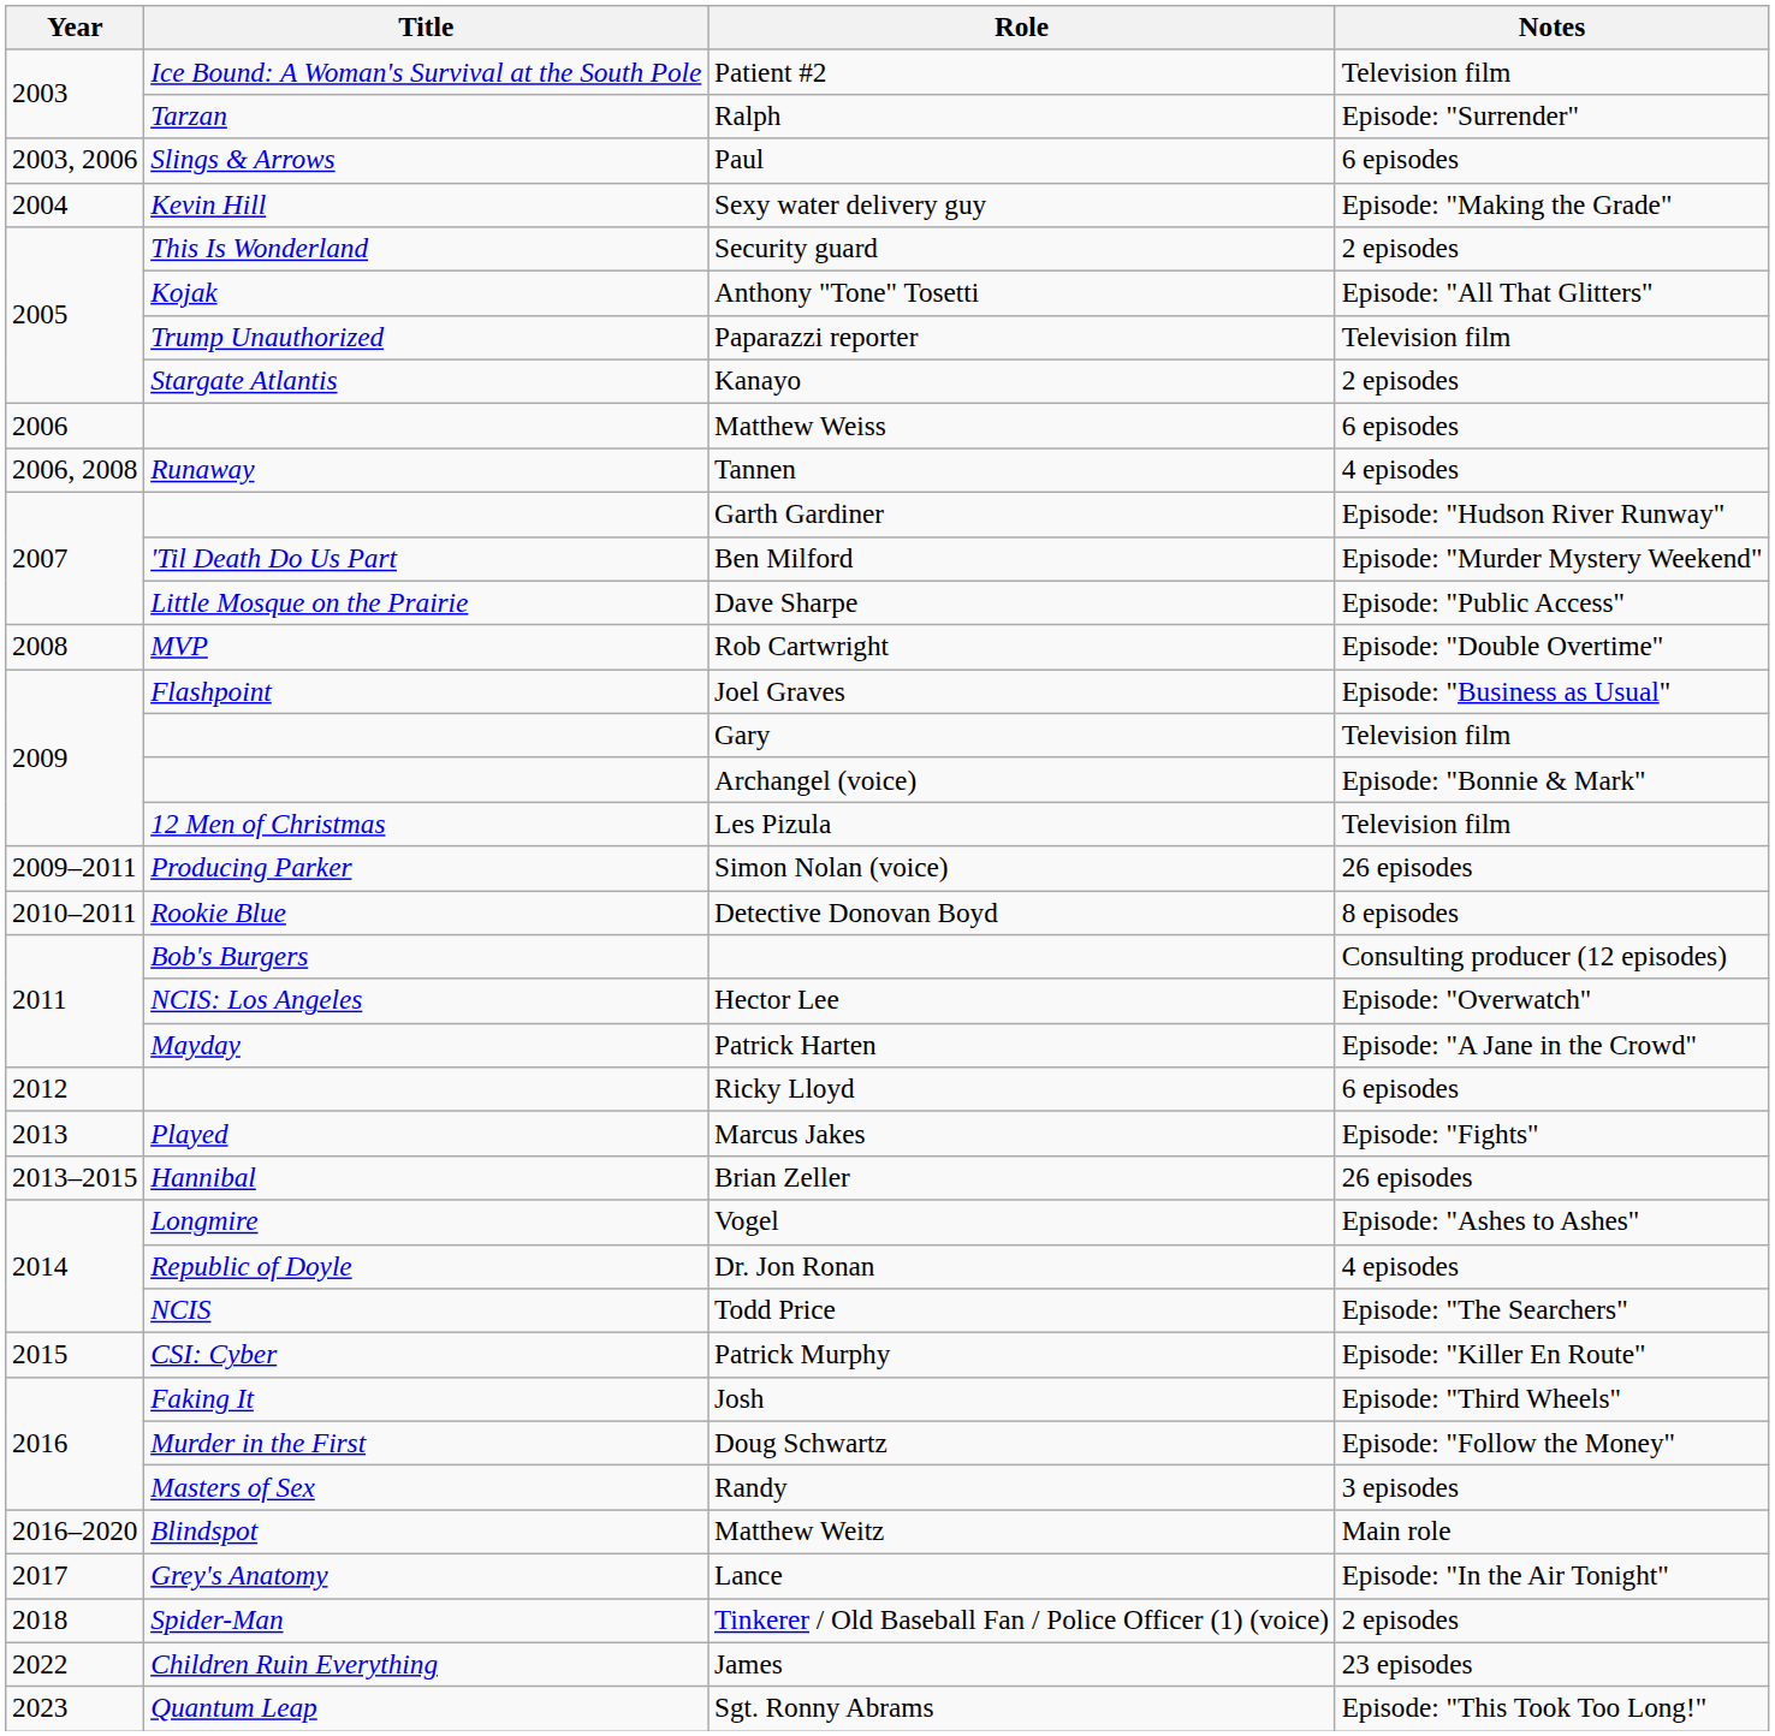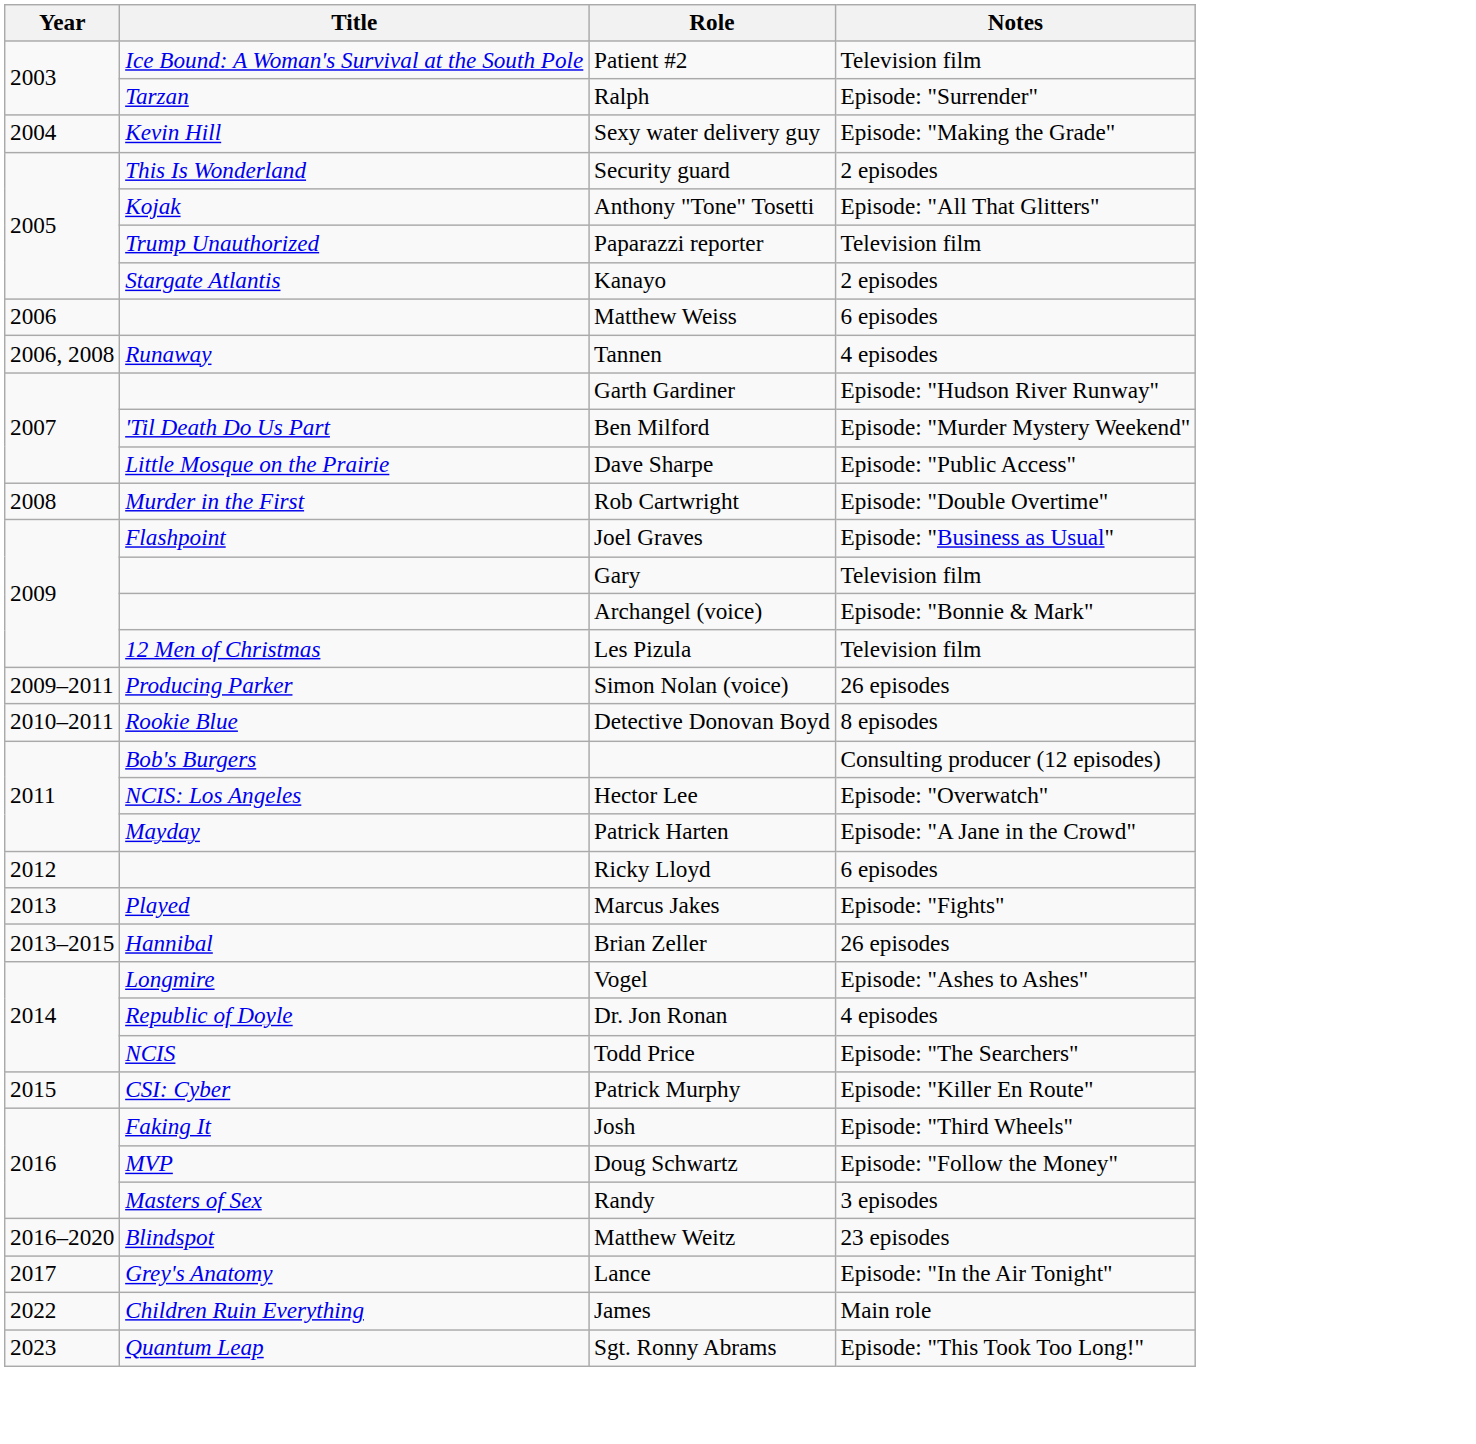 <table class="wikitable sortable">
 <tr>
 <th>Year</th>
 <th>Title</th>
 <th>Role</th>
 <th class="unsortable">Notes</th>
 </tr>
 <tr>
 <td rowspan="2">2003</td>
 <td><em><a href='#'>Ice Bound: A Woman's Survival at the South Pole</a></em></td>
 <td>Patient #2</td>
 <td>Television film</td>
 </tr>
 <tr>
 <td><em><a href='#'>Tarzan</a></em></td>
 <td>Ralph</td>
 <td>Episode: "Surrender"</td>
-</tr>
-<tr>
-<td>2003, 2006</td>
-<td><em><a href='#'>Slings & Arrows</a></em></td>
-<td>Paul</td>
-<td>6 episodes</td>
 </tr>
 <tr>
 <td>2004</td>
 <td><em><a href='#'>Kevin Hill</a></em></td>
 <td>Sexy water delivery guy</td>
 <td>Episode: "Making the Grade"</td>
 </tr>
 <tr>
 <td rowspan="4">2005</td>
 <td><em><a href='#'>This Is Wonderland</a></em></td>
 <td>Security guard</td>
 <td>2 episodes</td>
 </tr>
 <tr>
 <td><em><a href='#'>Kojak</a></em></td>
 <td>Anthony "Tone" Tosetti</td>
 <td>Episode: "All That Glitters"</td>
 </tr>
 <tr>
 <td><em><a href='#'>Trump Unauthorized</a></em></td>
 <td>Paparazzi reporter</td>
 <td>Television film</td>
 </tr>
 <tr>
 <td><em><a href='#'>Stargate Atlantis</a></em></td>
 <td>Kanayo</td>
 <td>2 episodes</td>
 </tr>
 <tr>
 <td>2006</td>
 <td><em></em></td>
 <td>Matthew Weiss</td>
 <td>6 episodes</td>
 </tr>
 <tr>
 <td>2006, 2008</td>
 <td><em><a href='#'>Runaway</a></em></td>
 <td>Tannen</td>
 <td>4 episodes</td>
 </tr>
 <tr>
 <td rowspan="3">2007</td>
 <td><em></em></td>
 <td>Garth Gardiner</td>
 <td>Episode: "Hudson River Runway"</td>
 </tr>
 <tr>
 <td data-sort-value="Til Death Do Us Part"><em><a href='#'>'Til Death Do Us Part</a></em></td>
 <td>Ben Milford</td>
 <td>Episode: "Murder Mystery Weekend"</td>
 </tr>
 <tr>
 <td><em><a href='#'>Little Mosque on the Prairie</a></em></td>
 <td>Dave Sharpe</td>
 <td>Episode: "Public Access"</td>
 </tr>
 <tr>
 <td>2008</td>
-<td><em><a href='#'>MVP</a></em></td>
+<td><em><a href='#'>Murder in the First</a></em></td>
 <td>Rob Cartwright</td>
 <td>Episode: "Double Overtime"</td>
 </tr>
 <tr>
 <td rowspan="4">2009</td>
 <td><em><a href='#'>Flashpoint</a></em></td>
 <td>Joel Graves</td>
 <td>Episode: "<a href='#'>Business as Usual</a>"</td>
 </tr>
 <tr>
 <td><em></em></td>
 <td>Gary</td>
 <td>Television film</td>
 </tr>
 <tr>
 <td><em></em></td>
 <td>Archangel (voice)</td>
 <td>Episode: "Bonnie & Mark"</td>
 </tr>
 <tr>
 <td><em><a href='#'>12 Men of Christmas</a></em></td>
 <td>Les Pizula</td>
 <td>Television film</td>
 </tr>
 <tr>
 <td>2009–2011</td>
 <td><em><a href='#'>Producing Parker</a></em></td>
 <td>Simon Nolan (voice)</td>
 <td>26 episodes</td>
 </tr>
 <tr>
 <td>2010–2011</td>
 <td><em><a href='#'>Rookie Blue</a></em></td>
 <td>Detective Donovan Boyd</td>
 <td>8 episodes</td>
 </tr>
 <tr>
 <td rowspan="3">2011</td>
 <td><em><a href='#'>Bob's Burgers</a></em></td>
 <td></td>
 <td>Consulting producer (12 episodes)</td>
 </tr>
 <tr>
 <td><em><a href='#'>NCIS: Los Angeles</a></em></td>
 <td>Hector Lee</td>
 <td>Episode: "Overwatch"</td>
 </tr>
 <tr>
 <td><em><a href='#'>Mayday</a></em></td>
 <td>Patrick Harten</td>
 <td>Episode: "A Jane in the Crowd"</td>
 </tr>
 <tr>
 <td>2012</td>
 <td><em></em></td>
 <td>Ricky Lloyd</td>
 <td>6 episodes</td>
 </tr>
 <tr>
 <td>2013</td>
 <td><em><a href='#'>Played</a></em></td>
 <td>Marcus Jakes</td>
 <td>Episode: "Fights"</td>
 </tr>
 <tr>
 <td>2013–2015</td>
 <td><em><a href='#'>Hannibal</a></em></td>
 <td>Brian Zeller</td>
 <td>26 episodes</td>
 </tr>
 <tr>
 <td rowspan="3">2014</td>
 <td><em><a href='#'>Longmire</a></em></td>
 <td>Vogel</td>
 <td>Episode: "Ashes to Ashes"</td>
 </tr>
 <tr>
 <td><em><a href='#'>Republic of Doyle</a></em></td>
 <td>Dr. Jon Ronan</td>
 <td>4 episodes</td>
 </tr>
 <tr>
 <td><em><a href='#'>NCIS</a></em></td>
 <td>Todd Price</td>
 <td>Episode: "The Searchers"</td>
 </tr>
 <tr>
 <td>2015</td>
 <td><em><a href='#'>CSI: Cyber</a></em></td>
 <td>Patrick Murphy</td>
 <td>Episode: "Killer En Route"</td>
 </tr>
 <tr>
 <td rowspan="3">2016</td>
 <td><em><a href='#'>Faking It</a></em></td>
 <td>Josh</td>
 <td>Episode: "Third Wheels"</td>
 </tr>
 <tr>
-<td><em><a href='#'>Murder in the First</a></em></td>
+<td><em><a href='#'>MVP</a></em></td>
 <td>Doug Schwartz</td>
 <td>Episode: "Follow the Money"</td>
 </tr>
 <tr>
 <td><em><a href='#'>Masters of Sex</a></em></td>
 <td>Randy</td>
 <td>3 episodes</td>
 </tr>
 <tr>
 <td>2016–2020</td>
 <td><em><a href='#'>Blindspot</a></em></td>
 <td>Matthew Weitz</td>
-<td>Main role</td>
+<td>23 episodes</td>
 </tr>
 <tr>
 <td>2017</td>
 <td><em><a href='#'>Grey's Anatomy</a></em></td>
 <td>Lance</td>
 <td>Episode: "In the Air Tonight"</td>
 </tr>
 <tr>
-<td>2018</td>
-<td><em><a href='#'>Spider-Man</a></em></td>
-<td><a href='#'>Tinkerer</a> / Old Baseball Fan / Police Officer (1) (voice)</td>
-<td>2 episodes</td>
-</tr>
-<tr>
 <td>2022</td>
 <td><em><a href='#'>Children Ruin Everything</a></em></td>
 <td>James</td>
-<td>23 episodes</td>
+<td>Main role</td>
 </tr>
 <tr>
 <td>2023</td>
 <td><em><a href='#'>Quantum Leap</a></em></td>
 <td>Sgt. Ronny Abrams</td>
 <td>Episode: "This Took Too Long!"</td>
 </tr>
 </table>
